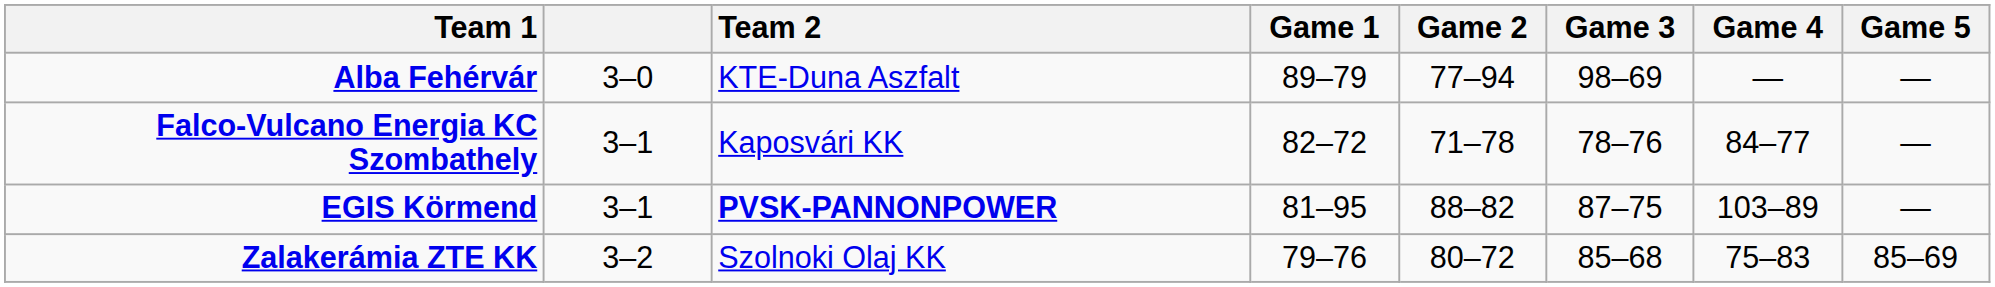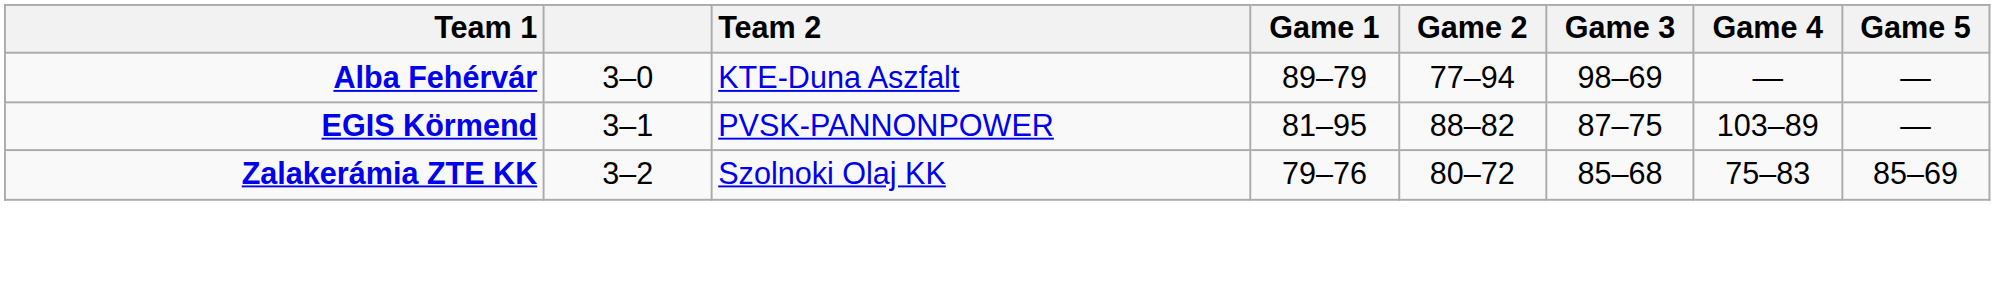 <table class=wikitable style="text-align:center">
 <tr>
 <th style="width:275px; text-align:right;">Team 1</th>
 <th style="width:80px;"></th>
 <th style="width:275px; text-align:left;">Team 2</th>
 <th style="width:70px;">Game 1</th>
 <th style="width:70px;">Game 2</th>
 <th style="width:70px;">Game 3</th>
 <th style="width:70px;">Game 4</th>
 <th style="width:70px;">Game 5</th>
 </tr>
 <tr>
 <td align=right><strong><a href='#'>Alba Fehérvár</a></strong></td>
 <td>3–0</td>
 <td align=left><a href='#'>KTE-Duna Aszfalt</a></td>
 <td>89–79</td>
 <td>77–94</td>
 <td>98–69</td>
 <td>—</td>
 <td>—</td>
 </tr>
 <tr>
-<td align=right><strong><a href='#'>Falco-Vulcano Energia KC Szombathely</a></strong></td>
-<td>3–1</td>
-<td align=left><a href='#'>Kaposvári KK</a></td>
-<td>82–72</td>
-<td>71–78</td>
-<td>78–76</td>
-<td>84–77</td>
-<td>—</td>
-</tr>
-<tr>
 <td align=right><strong><a href='#'>EGIS Körmend</a></strong></td>
 <td>3–1</td>
-<td align=left><strong><a href='#'>PVSK-PANNONPOWER</a></strong></td>
+<td align=left><a href='#'>PVSK-PANNONPOWER</a></td>
 <td>81–95</td>
 <td>88–82</td>
 <td>87–75</td>
 <td>103–89</td>
 <td>—</td>
 </tr>
 <tr>
 <td align=right><strong><a href='#'>Zalakerámia ZTE KK</a></strong></td>
 <td>3–2</td>
 <td align=left><a href='#'>Szolnoki Olaj KK</a></td>
 <td>79–76</td>
 <td>80–72</td>
 <td>85–68</td>
 <td>75–83</td>
 <td>85–69</td>
 </tr>
 </table>
